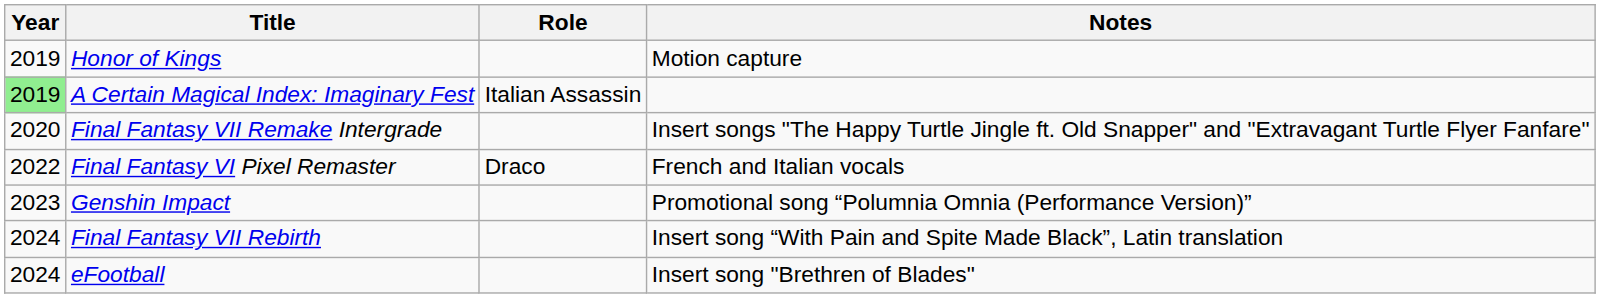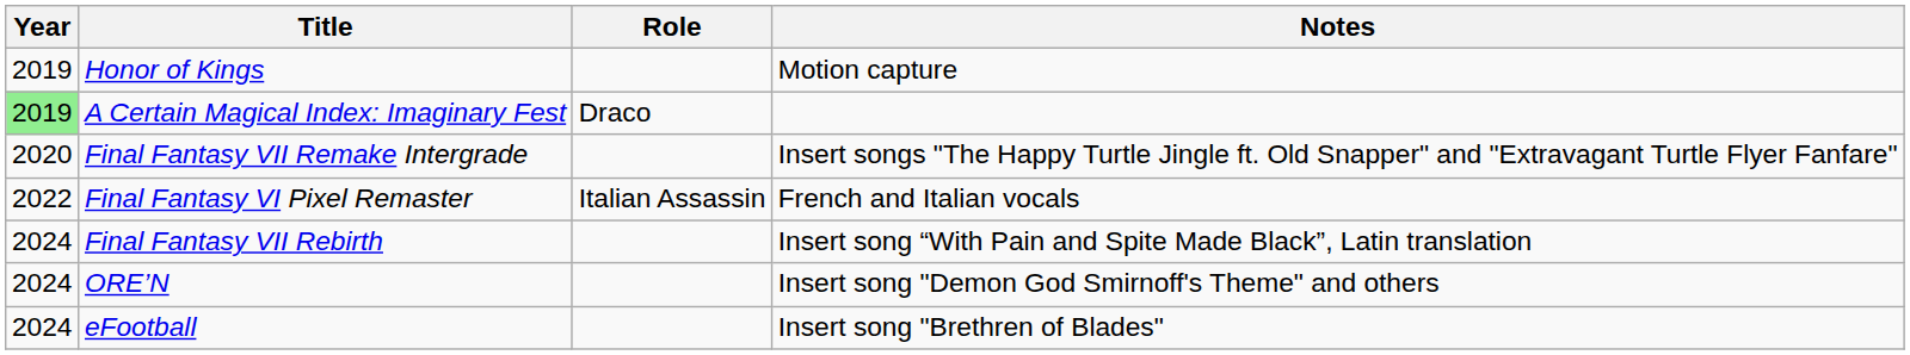 <table class="wikitable">
 <tr>
 <th>Year</th>
 <th>Title</th>
 <th>Role</th>
 <th class="unsortable">Notes</th>
 </tr>
 <tr>
 <td>2019</td>
 <td><em><a href='#'>Honor of Kings</a></em></td>
 <td></td>
 <td>Motion capture</td>
 </tr>
 <tr>
 <td style="background: lightgreen;">2019</td>
 <td><em><a href='#'>A Certain Magical Index: Imaginary Fest</a></em></td>
-<td>Italian Assassin</td>
+<td>Draco</td>
 <td></td>
 </tr>
 <tr>
 <td>2020</td>
 <td><em><a href='#'>Final Fantasy VII Remake</a> Intergrade</em></td>
 <td></td>
 <td>Insert songs "The Happy Turtle Jingle ft. Old Snapper" and "Extravagant Turtle Flyer Fanfare"</td>
 </tr>
 <tr>
 <td>2022</td>
 <td><em><a href='#'>Final Fantasy VI</a> Pixel Remaster</em></td>
-<td>Draco</td>
+<td>Italian Assassin</td>
 <td>French and Italian vocals</td>
-</tr>
-<tr>
-<td>2023</td>
-<td><em><a href='#'>Genshin Impact</a></em></td>
-<td></td>
-<td>Promotional song “Polumnia Omnia (Performance Version)”</td>
 </tr>
 <tr>
 <td>2024</td>
 <td><em><a href='#'>Final Fantasy VII Rebirth</a></em></td>
 <td></td>
 <td>Insert song “With Pain and Spite Made Black”, Latin translation</td>
 </tr>
 <tr>
 <td>2024</td>
+<td><em><a href='#'>ORE’N</a></em></td>
+<td></td>
+<td>Insert song "Demon God Smirnoff's Theme" and others</td>
+</tr>
+<tr>
+<td>2024</td>
 <td><em><a href='#'>eFootball</a></em></td>
 <td></td>
 <td>Insert song "Brethren of Blades"</td>
 </tr>
 </table>
